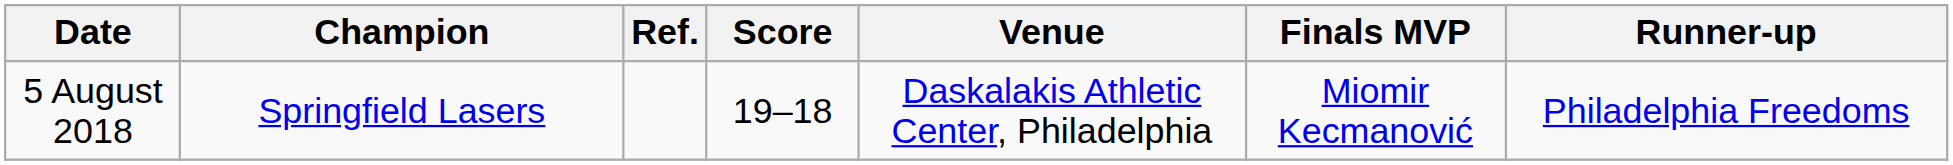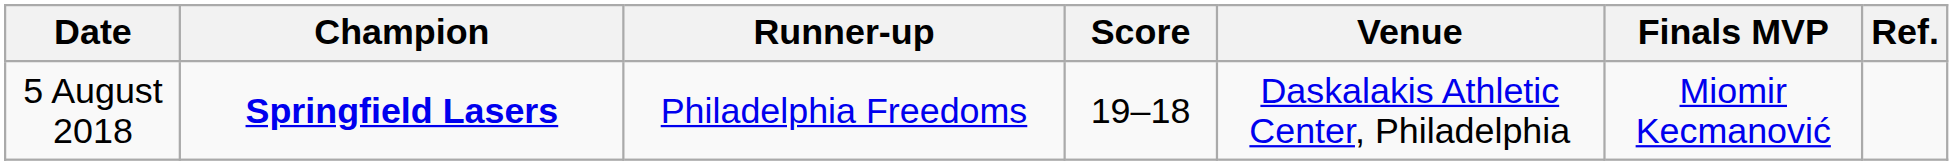 <table class="wikitable" style="text-align: center">
 <tr>
 <th>Date</th>
 <th width=190>Champion</th>
-<th>Ref.</th>
+<th width=190>Runner-up</th>
 <th width=60>Score</th>
 <th>Venue</th>
 <th>Finals MVP</th>
-<th width=190>Runner-up</th>
+<th>Ref.</th>
 </tr>
 <tr>
 <td>5 August 2018</td>
-<td><a href='#'>Springfield Lasers</a></td>
-<td></td>
+<td><strong><a href='#'>Springfield Lasers</a></strong></td>
+<td><a href='#'>Philadelphia Freedoms</a></td>
 <td>19–18</td>
 <td><a href='#'>Daskalakis Athletic Center</a>, Philadelphia</td>
 <td><a href='#'>Miomir Kecmanović</a></td>
-<td><a href='#'>Philadelphia Freedoms</a></td>
+<td></td>
 </tr>
 </table>
